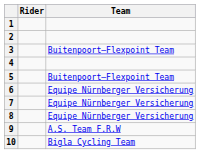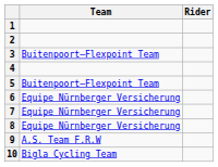 <table class="wikitable">
 <tr style="background:#ccccff;">
 <th></th>
+<th>Team</th>
 <th>Rider</th>
-<th>Team</th>
 </tr>
 <tr>
 <th>1</th>
 <td></td>
 <td></td>
 </tr>
 <tr>
 <th>2</th>
 <td></td>
 <td></td>
 </tr>
 <tr>
 <th>3</th>
+<td><a href='#'>Buitenpoort–Flexpoint Team</a></td>
 <td></td>
-<td><a href='#'>Buitenpoort–Flexpoint Team</a></td>
 </tr>
 <tr>
 <th>4</th>
 <td></td>
 <td></td>
 </tr>
 <tr>
 <th>5</th>
+<td><a href='#'>Buitenpoort–Flexpoint Team</a></td>
 <td></td>
-<td><a href='#'>Buitenpoort–Flexpoint Team</a></td>
 </tr>
 <tr>
 <th>6</th>
+<td><a href='#'>Equipe Nürnberger Versicherung</a></td>
 <td></td>
-<td><a href='#'>Equipe Nürnberger Versicherung</a></td>
 </tr>
 <tr>
 <th>7</th>
+<td><a href='#'>Equipe Nürnberger Versicherung</a></td>
 <td></td>
-<td><a href='#'>Equipe Nürnberger Versicherung</a></td>
 </tr>
 <tr>
 <th>8</th>
+<td><a href='#'>Equipe Nürnberger Versicherung</a></td>
 <td></td>
-<td><a href='#'>Equipe Nürnberger Versicherung</a></td>
 </tr>
 <tr>
 <th>9</th>
+<td><a href='#'>A.S. Team F.R.W</a></td>
 <td></td>
-<td><a href='#'>A.S. Team F.R.W</a></td>
 </tr>
 <tr>
 <th>10</th>
+<td><a href='#'>Bigla Cycling Team</a></td>
 <td></td>
-<td><a href='#'>Bigla Cycling Team</a></td>
 </tr>
 </table>
